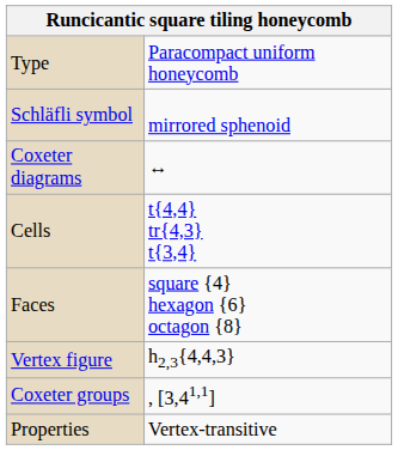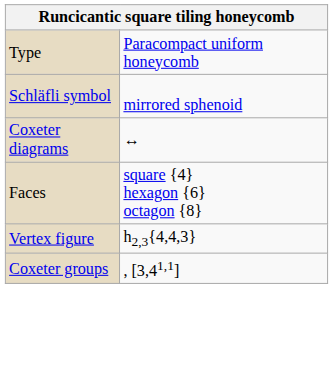 <table class="wikitable" align="right" style="margin-left:10px" width="320">
 <tr>
 <th bgcolor=#e7dcc3 colspan=2>Runcicantic square tiling honeycomb</th>
 </tr>
 <tr>
 <td bgcolor=#e7dcc3>Type</td>
 <td><a href='#'>Paracompact uniform honeycomb</a></td>
 </tr>
 <tr>
 <td bgcolor=#e7dcc3><a href='#'>Schläfli symbol</a></td>
 <td><br><a href='#'>mirrored sphenoid</a></td>
 </tr>
 <tr>
 <td bgcolor=#e7dcc3><a href='#'>Coxeter diagrams</a></td>
 <td> ↔ </td>
 </tr>
 <tr>
-<td bgcolor=#e7dcc3>Cells</td>
-<td><a href='#'>t{4,4}</a> <br><a href='#'>tr{4,3}</a> <br><a href='#'>t{3,4}</a> </td>
-</tr>
-<tr>
 <td bgcolor=#e7dcc3>Faces</td>
 <td><a href='#'>square</a> {4}<br><a href='#'>hexagon</a> {6}<br><a href='#'>octagon</a> {8}</td>
 </tr>
 <tr>
 <td bgcolor=#e7dcc3><a href='#'>Vertex figure</a></td>
 <td>h<sub>2,3</sub>{4,4,3}</td>
 </tr>
 <tr>
 <td bgcolor=#e7dcc3><a href='#'>Coxeter groups</a></td>
 <td>, [3,4<sup>1,1</sup>]</td>
 </tr>
-<tr>
-<td bgcolor=#e7dcc3>Properties</td>
-<td>Vertex-transitive</td>
-</tr>
 </table>
